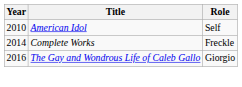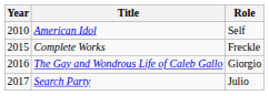 <table class="wikitable sortable" >
 <tr>
 <th>Year</th>
 <th>Title</th>
 <th>Role</th>
 </tr>
 <tr>
 <td>2010</td>
 <td><em><a href='#'>American Idol</a></em></td>
 <td>Self</td>
 </tr>
 <tr>
-<td>2014</td>
+<td>2015</td>
 <td><em>Complete Works</em></td>
 <td>Freckle</td>
 </tr>
 <tr>
 <td>2016</td>
 <td><em><a href='#'>The Gay and Wondrous Life of Caleb Gallo</a></em></td>
 <td>Giorgio</td>
 </tr>
+<tr>
+<td>2017</td>
+<td><em><a href='#'>Search Party</a></em></td>
+<td>Julio</td>
+</tr>
 </table>
